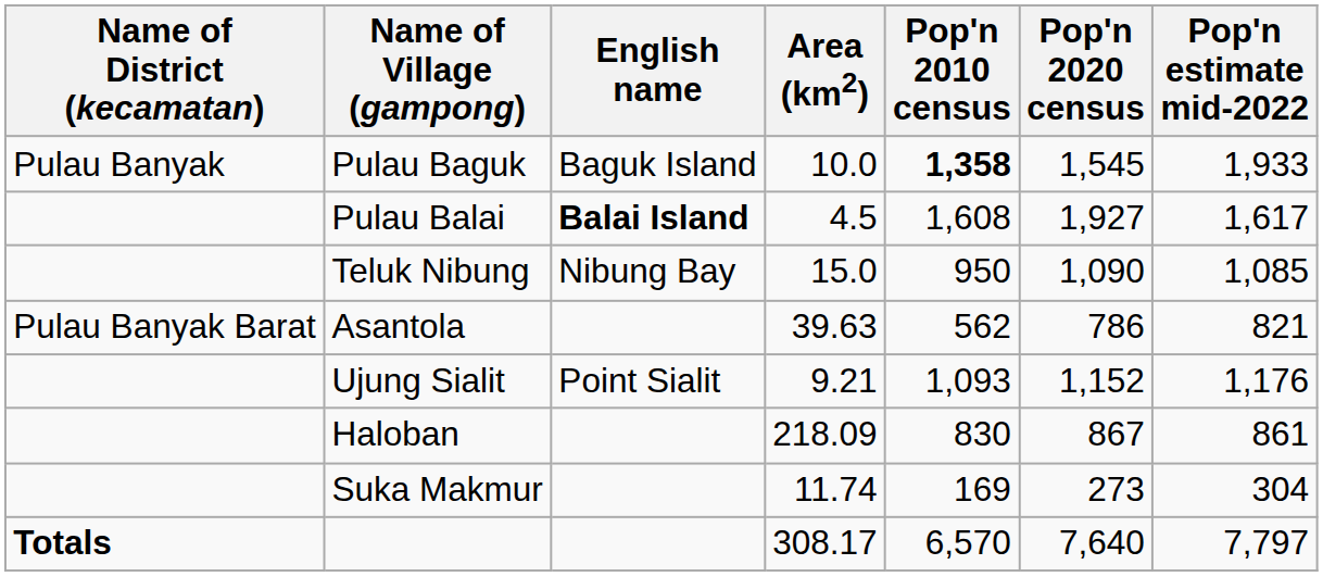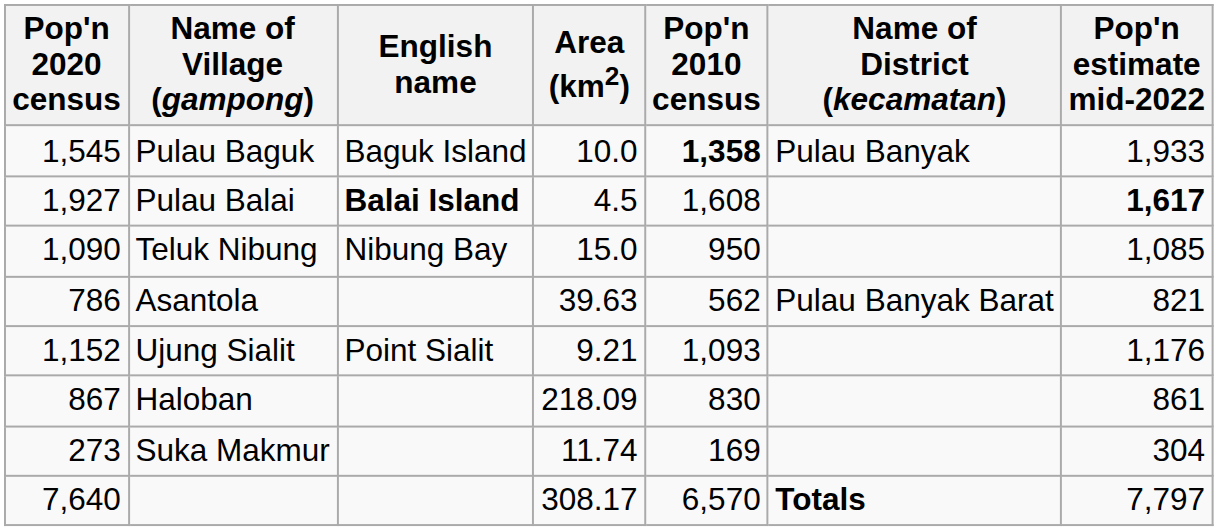 <table class="sortable wikitable">
 <tr>
-<th>Name of<br>District<br>(<em>kecamatan</em>)</th>
+<th>Pop'n<br>2020<br>census</th>
 <th>Name of<br>Village<br>(<em>gampong</em>)</th>
 <th>English<br>name</th>
 <th>Area <br>(km<sup>2</sup>)</th>
 <th>Pop'n<br>2010<br>census</th>
-<th>Pop'n<br>2020<br>census</th>
+<th>Name of<br>District<br>(<em>kecamatan</em>)</th>
 <th>Pop'n<br>estimate<br>mid-2022</th>
 </tr>
 <tr>
-<td>Pulau Banyak</td>
+<td align="right">1,545</td>
 <td>Pulau Baguk</td>
 <td>Baguk Island</td>
 <td align="right">10.0</td>
 <td align="right"><strong>1,358</strong></td>
-<td align="right">1,545</td>
+<td>Pulau Banyak</td>
 <td align="right">1,933</td>
 </tr>
 <tr>
-<td></td>
+<td align="right">1,927</td>
 <td>Pulau Balai</td>
 <td><strong>Balai Island</strong></td>
 <td align="right">4.5</td>
 <td align="right">1,608</td>
-<td align="right">1,927</td>
-<td align="right">1,617</td>
+<td></td>
+<td align="right"><strong>1,617</strong></td>
 </tr>
 <tr>
-<td></td>
+<td align="right">1,090</td>
 <td>Teluk Nibung</td>
 <td>Nibung Bay</td>
 <td align="right">15.0</td>
 <td align="right">950</td>
-<td align="right">1,090</td>
+<td></td>
 <td align="right">1,085</td>
 </tr>
 <tr>
-<td>Pulau Banyak Barat</td>
+<td align="right">786</td>
 <td>Asantola</td>
 <td></td>
 <td align="right">39.63</td>
 <td align="right">562</td>
-<td align="right">786</td>
+<td>Pulau Banyak Barat</td>
 <td align="right">821</td>
 </tr>
 <tr>
-<td></td>
+<td align="right">1,152</td>
 <td>Ujung Sialit</td>
 <td>Point Sialit</td>
 <td align="right">9.21</td>
 <td align="right">1,093</td>
-<td align="right">1,152</td>
+<td></td>
 <td align="right">1,176</td>
 </tr>
 <tr>
-<td></td>
+<td align="right">867</td>
 <td>Haloban</td>
 <td></td>
 <td align="right">218.09</td>
 <td align="right">830</td>
-<td align="right">867</td>
+<td></td>
 <td align="right">861</td>
 </tr>
 <tr>
-<td></td>
+<td align="right">273</td>
 <td>Suka Makmur</td>
 <td></td>
 <td align="right">11.74</td>
 <td align="right">169</td>
-<td align="right">273</td>
+<td></td>
 <td align="right">304</td>
 </tr>
 <tr>
-<td><strong>Totals</strong></td>
+<td align="right">7,640</td>
 <td></td>
 <td></td>
 <td align="right">308.17</td>
 <td align="right">6,570</td>
-<td align="right">7,640</td>
+<td><strong>Totals</strong></td>
 <td align="right">7,797</td>
 </tr>
 </table>
